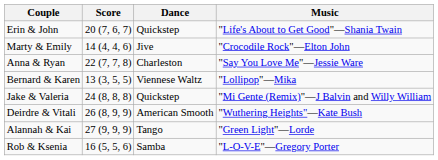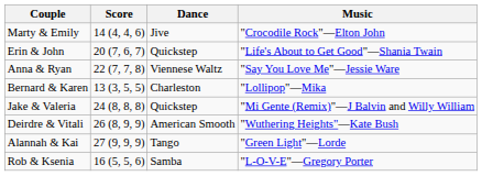 <table class="wikitable">
 <tr>
 <th>Couple</th>
 <th>Score</th>
 <th>Dance</th>
 <th>Music</th>
 </tr>
 <tr>
+<td>Marty & Emily</td>
+<td>14 (4, 4, 6)</td>
+<td>Jive</td>
+<td>"<a href='#'>Crocodile Rock</a>"—<a href='#'>Elton John</a></td>
+</tr>
+<tr>
 <td>Erin & John</td>
 <td>20 (7, 6, 7)</td>
 <td>Quickstep</td>
 <td>"<a href='#'>Life's About to Get Good</a>"—<a href='#'>Shania Twain</a></td>
 </tr>
 <tr>
-<td>Marty & Emily</td>
-<td>14 (4, 4, 6)</td>
-<td>Jive</td>
-<td>"<a href='#'>Crocodile Rock</a>"—<a href='#'>Elton John</a></td>
-</tr>
-<tr>
 <td>Anna & Ryan</td>
 <td>22 (7, 7, 8)</td>
-<td>Charleston</td>
+<td>Viennese Waltz</td>
 <td>"<a href='#'>Say You Love Me</a>"—<a href='#'>Jessie Ware</a></td>
 </tr>
 <tr>
 <td>Bernard & Karen</td>
 <td>13 (3, 5, 5)</td>
-<td>Viennese Waltz</td>
+<td>Charleston</td>
 <td>"<a href='#'>Lollipop</a>"—<a href='#'>Mika</a></td>
 </tr>
 <tr>
 <td>Jake & Valeria</td>
 <td>24 (8, 8, 8)</td>
 <td>Quickstep</td>
 <td>"<a href='#'>Mi Gente (Remix)</a>"—<a href='#'>J Balvin</a> and <a href='#'>Willy William</a></td>
 </tr>
 <tr>
 <td>Deirdre & Vitali</td>
 <td>26 (8, 9, 9)</td>
 <td>American Smooth</td>
 <td>"<a href='#'>Wuthering Heights"</a>—<a href='#'>Kate Bush</a></td>
 </tr>
 <tr>
 <td>Alannah & Kai</td>
 <td>27 (9, 9, 9)</td>
 <td>Tango</td>
 <td>"<a href='#'>Green Light</a>"—<a href='#'>Lorde</a></td>
 </tr>
 <tr>
 <td>Rob & Ksenia</td>
 <td>16 (5, 5, 6)</td>
 <td>Samba</td>
 <td>"<a href='#'>L-O-V-E</a>"—<a href='#'>Gregory Porter</a></td>
 </tr>
 </table>
